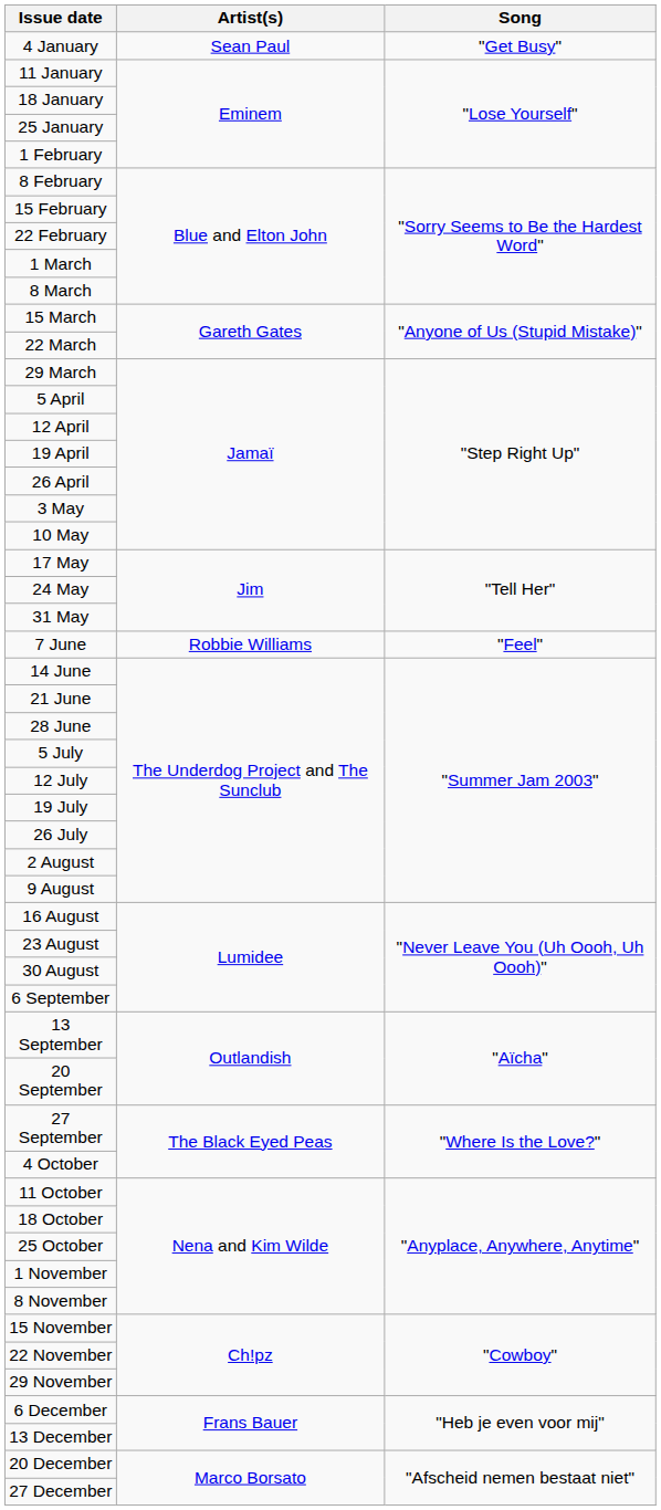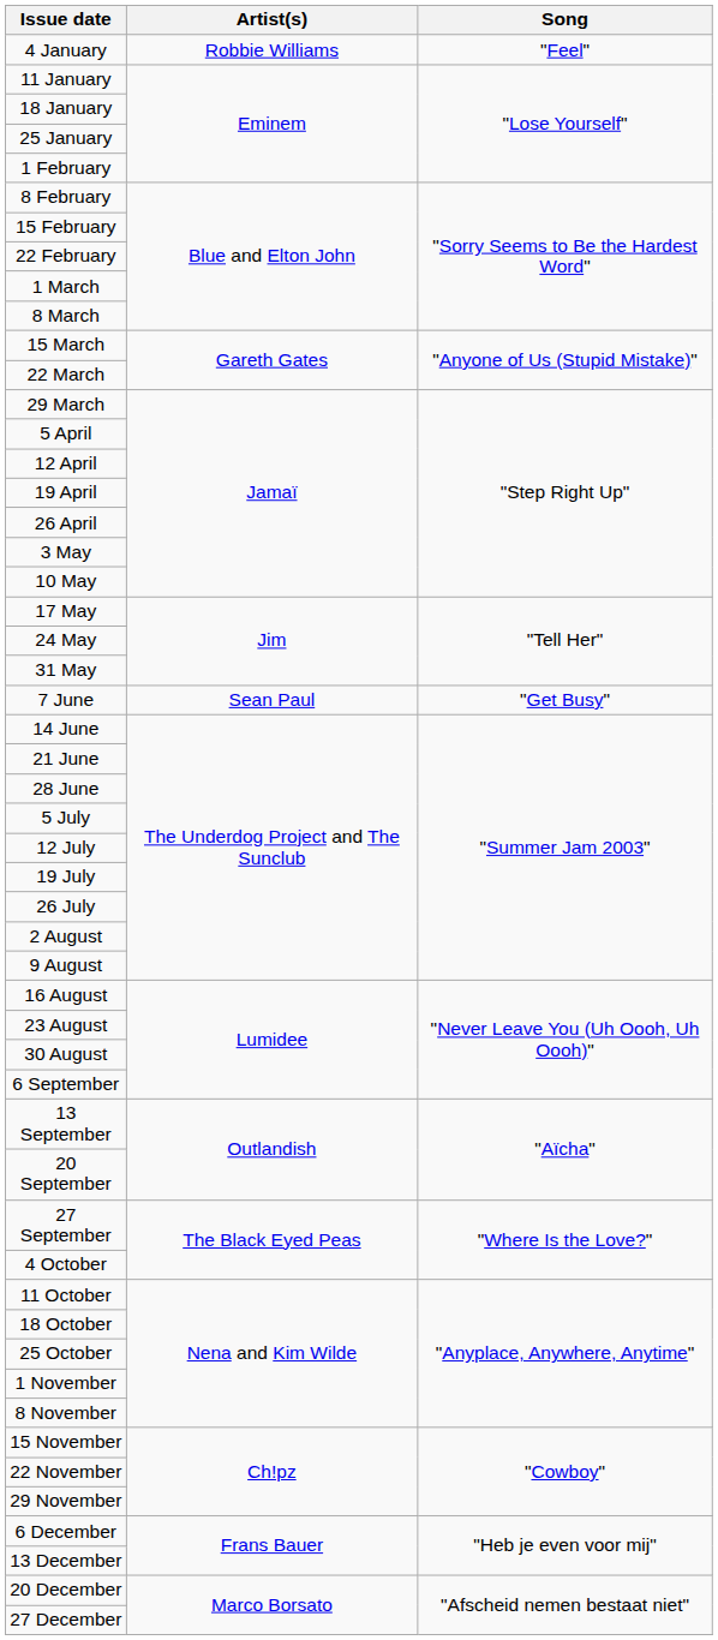 <table class="wikitable plainrowheaders" style="text-align: center">
 <tr>
 <th>Issue date</th>
 <th>Artist(s)</th>
 <th>Song</th>
 </tr>
 <tr>
 <td>4 January</td>
-<td><a href='#'>Sean Paul</a></td>
-<td>"<a href='#'>Get Busy</a>"</td>
+<td><a href='#'>Robbie Williams</a></td>
+<td>"<a href='#'>Feel</a>"</td>
 </tr>
 <tr>
 <td>11 January</td>
 <td rowspan="4"><a href='#'>Eminem</a></td>
 <td rowspan="4">"<a href='#'>Lose Yourself</a>"</td>
 </tr>
 <tr>
 <td>18 January</td>
 </tr>
 <tr>
 <td>25 January</td>
 </tr>
 <tr>
 <td>1 February</td>
 </tr>
 <tr>
 <td>8 February</td>
 <td rowspan="5"><a href='#'>Blue</a> and <a href='#'>Elton John</a></td>
 <td rowspan="5">"<a href='#'>Sorry Seems to Be the Hardest Word</a>"</td>
 </tr>
 <tr>
 <td>15 February</td>
 </tr>
 <tr>
 <td>22 February</td>
 </tr>
 <tr>
 <td>1 March</td>
 </tr>
 <tr>
 <td>8 March</td>
 </tr>
 <tr>
 <td>15 March</td>
 <td rowspan="2"><a href='#'>Gareth Gates</a></td>
 <td rowspan="2">"<a href='#'>Anyone of Us (Stupid Mistake)</a>"</td>
 </tr>
 <tr>
 <td>22 March</td>
 </tr>
 <tr>
 <td>29 March</td>
 <td rowspan="7"><a href='#'>Jamaï</a></td>
 <td rowspan="7">"Step Right Up"</td>
 </tr>
 <tr>
 <td>5 April</td>
 </tr>
 <tr>
 <td>12 April</td>
 </tr>
 <tr>
 <td>19 April</td>
 </tr>
 <tr>
 <td>26 April</td>
 </tr>
 <tr>
 <td>3 May</td>
 </tr>
 <tr>
 <td>10 May</td>
 </tr>
 <tr>
 <td>17 May</td>
 <td rowspan="3"><a href='#'>Jim</a></td>
 <td rowspan="3">"Tell Her"</td>
 </tr>
 <tr>
 <td>24 May</td>
 </tr>
 <tr>
 <td>31 May</td>
 </tr>
 <tr>
 <td>7 June</td>
-<td><a href='#'>Robbie Williams</a></td>
-<td>"<a href='#'>Feel</a>"</td>
+<td><a href='#'>Sean Paul</a></td>
+<td>"<a href='#'>Get Busy</a>"</td>
 </tr>
 <tr>
 <td>14 June</td>
 <td rowspan="9"><a href='#'>The Underdog Project</a> and <a href='#'>The Sunclub</a></td>
 <td rowspan="9">"<a href='#'>Summer Jam 2003</a>"</td>
 </tr>
 <tr>
 <td>21 June</td>
 </tr>
 <tr>
 <td>28 June</td>
 </tr>
 <tr>
 <td>5 July</td>
 </tr>
 <tr>
 <td>12 July</td>
 </tr>
 <tr>
 <td>19 July</td>
 </tr>
 <tr>
 <td>26 July</td>
 </tr>
 <tr>
 <td>2 August</td>
 </tr>
 <tr>
 <td>9 August</td>
 </tr>
 <tr>
 <td>16 August</td>
 <td rowspan="4"><a href='#'>Lumidee</a></td>
 <td rowspan="4">"<a href='#'>Never Leave You (Uh Oooh, Uh Oooh)</a>"</td>
 </tr>
 <tr>
 <td>23 August</td>
 </tr>
 <tr>
 <td>30 August</td>
 </tr>
 <tr>
 <td>6 September</td>
 </tr>
 <tr>
 <td>13 September</td>
 <td rowspan="2"><a href='#'>Outlandish</a></td>
 <td rowspan="2">"<a href='#'>Aïcha</a>"</td>
 </tr>
 <tr>
 <td>20 September</td>
 </tr>
 <tr>
 <td>27 September</td>
 <td rowspan="2"><a href='#'>The Black Eyed Peas</a></td>
 <td rowspan="2">"<a href='#'>Where Is the Love?</a>"</td>
 </tr>
 <tr>
 <td>4 October</td>
 </tr>
 <tr>
 <td>11 October</td>
 <td rowspan="5"><a href='#'>Nena</a> and <a href='#'>Kim Wilde</a></td>
 <td rowspan="5">"<a href='#'>Anyplace, Anywhere, Anytime</a>"</td>
 </tr>
 <tr>
 <td>18 October</td>
 </tr>
 <tr>
 <td>25 October</td>
 </tr>
 <tr>
 <td>1 November</td>
 </tr>
 <tr>
 <td>8 November</td>
 </tr>
 <tr>
 <td>15 November</td>
 <td rowspan="3"><a href='#'>Ch!pz</a></td>
 <td rowspan="3">"<a href='#'>Cowboy</a>"</td>
 </tr>
 <tr>
 <td>22 November</td>
 </tr>
 <tr>
 <td>29 November</td>
 </tr>
 <tr>
 <td>6 December</td>
 <td rowspan="2"><a href='#'>Frans Bauer</a></td>
 <td rowspan="2">"Heb je even voor mij"</td>
 </tr>
 <tr>
 <td>13 December</td>
 </tr>
 <tr>
 <td>20 December</td>
 <td rowspan="2"><a href='#'>Marco Borsato</a></td>
 <td rowspan="2">"Afscheid nemen bestaat niet"</td>
 </tr>
 <tr>
 <td>27 December</td>
 </tr>
 </table>
